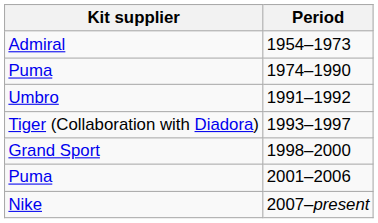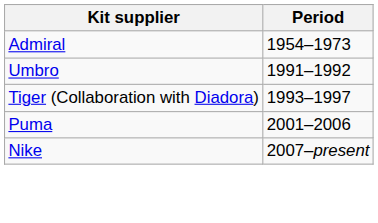 <table class="wikitable">
 <tr>
 <th>Kit supplier</th>
 <th>Period</th>
 </tr>
 <tr>
 <td> <a href='#'>Admiral</a></td>
 <td>1954–1973</td>
 </tr>
 <tr>
-<td> <a href='#'>Puma</a></td>
-<td>1974–1990</td>
-</tr>
-<tr>
 <td> <a href='#'>Umbro</a></td>
 <td>1991–1992</td>
 </tr>
 <tr>
 <td> <a href='#'>Tiger</a> (Collaboration with <a href='#'>Diadora</a>)</td>
 <td>1993–1997</td>
-</tr>
-<tr>
-<td> <a href='#'>Grand Sport</a></td>
-<td>1998–2000</td>
 </tr>
 <tr>
 <td> <a href='#'>Puma</a></td>
 <td>2001–2006</td>
 </tr>
 <tr>
 <td> <a href='#'>Nike</a></td>
 <td>2007–<em>present</em></td>
 </tr>
 </table>
